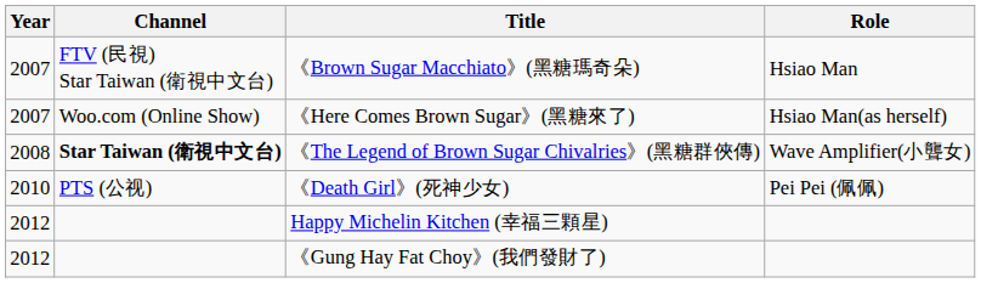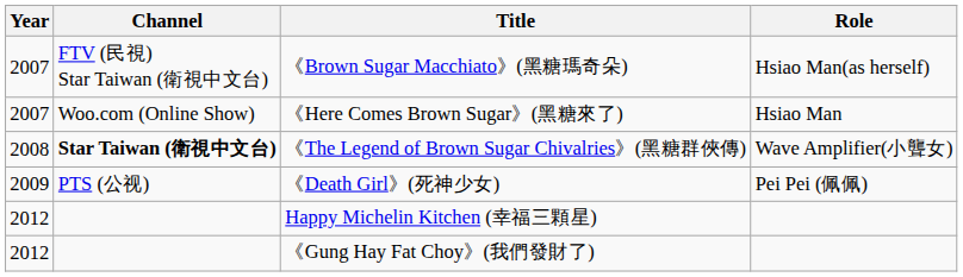 <table class="wikitable">
 <tr>
 <th>Year</th>
 <th>Channel</th>
 <th>Title</th>
 <th>Role</th>
 </tr>
 <tr>
 <td>2007</td>
 <td><a href='#'>FTV</a> (民視)<br>Star Taiwan (衛視中文台)</td>
 <td>《<a href='#'>Brown Sugar Macchiato</a>》(黑糖瑪奇朵)</td>
-<td>Hsiao Man</td>
+<td>Hsiao Man(as herself)</td>
 </tr>
 <tr>
 <td>2007</td>
 <td>Woo.com (Online Show)</td>
 <td>《Here Comes Brown Sugar》(黑糖來了)</td>
-<td>Hsiao Man(as herself)</td>
+<td>Hsiao Man</td>
 </tr>
 <tr>
 <td>2008</td>
 <td><strong>Star Taiwan (衛視中文台)</strong></td>
 <td>《<a href='#'>The Legend of Brown Sugar Chivalries</a>》(黑糖群俠傳)</td>
 <td>Wave Amplifier(小聾女)</td>
 </tr>
 <tr>
-<td>2010</td>
+<td>2009</td>
 <td><a href='#'>PTS</a> (公视)</td>
 <td>《<a href='#'>Death Girl</a>》(死神少女)</td>
 <td>Pei Pei (佩佩)</td>
 </tr>
 <tr>
 <td>2012</td>
 <td></td>
 <td><a href='#'>Happy Michelin Kitchen</a> (幸福三顆星)</td>
 <td></td>
 </tr>
 <tr>
 <td>2012</td>
 <td></td>
 <td>《Gung Hay Fat Choy》(我們發財了)</td>
 <td></td>
 </tr>
 </table>
